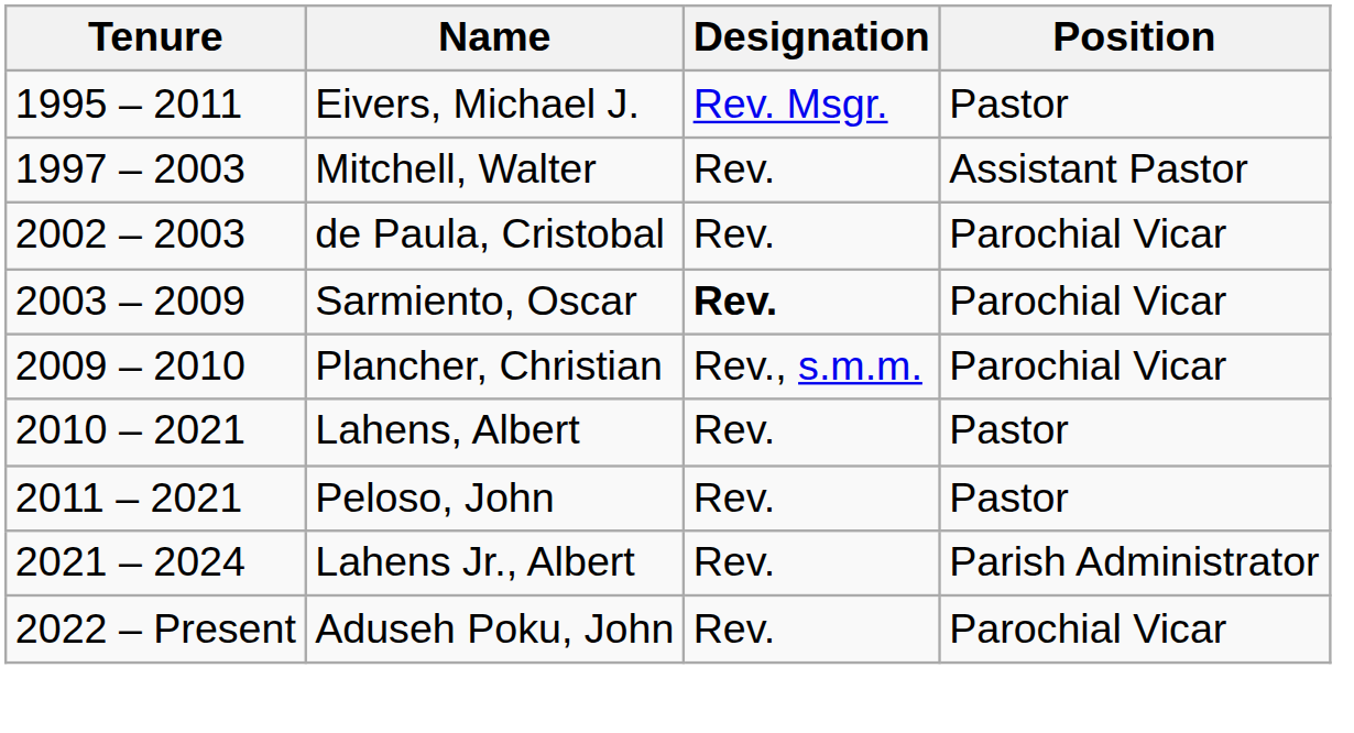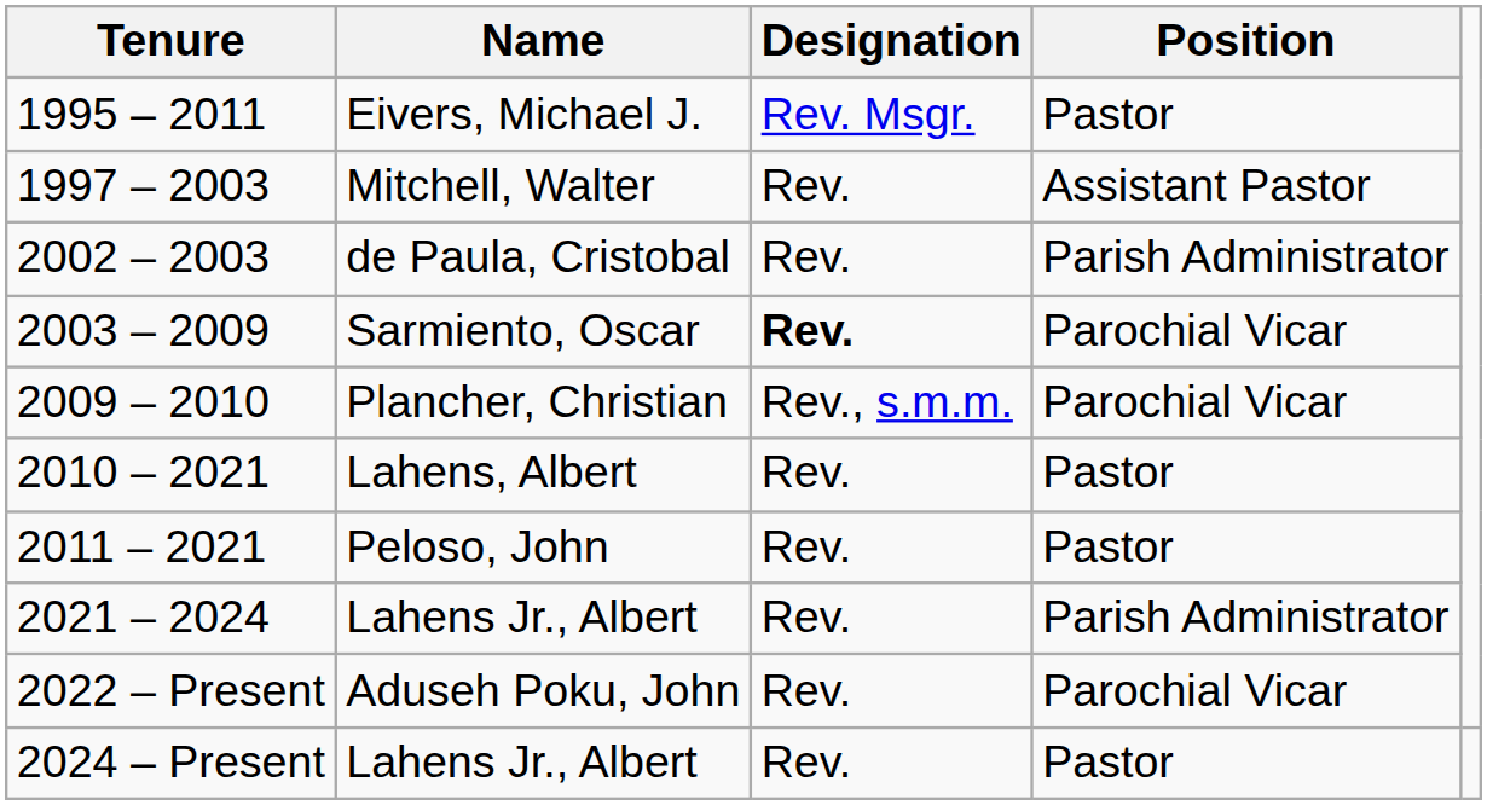 <table class="wikitable sortable">
 <tr>
 <th>Tenure</th>
 <th>Name</th>
 <th>Designation</th>
 <th>Position</th>
 </tr>
 <tr>
 <td>1995 – 2011</td>
 <td>Eivers, Michael J.</td>
 <td><a href='#'>Rev. Msgr.</a></td>
 <td>Pastor</td>
 </tr>
 <tr>
 <td>1997 – 2003</td>
 <td>Mitchell, Walter</td>
 <td>Rev.</td>
 <td>Assistant Pastor</td>
 </tr>
 <tr>
 <td>2002 – 2003</td>
 <td>de Paula, Cristobal</td>
 <td>Rev.</td>
-<td>Parochial Vicar</td>
+<td>Parish Administrator</td>
 </tr>
 <tr>
 <td>2003 – 2009</td>
 <td>Sarmiento, Oscar</td>
 <td><strong>Rev.</strong></td>
 <td>Parochial Vicar</td>
 </tr>
 <tr>
 <td>2009 – 2010</td>
 <td>Plancher, Christian</td>
 <td>Rev., <a href='#'>s.m.m.</a></td>
 <td>Parochial Vicar</td>
 </tr>
 <tr>
 <td>2010 – 2021</td>
 <td>Lahens, Albert</td>
 <td>Rev.</td>
 <td>Pastor</td>
 </tr>
 <tr>
 <td>2011 – 2021</td>
 <td>Peloso, John</td>
 <td>Rev.</td>
 <td>Pastor</td>
 </tr>
 <tr>
 <td>2021 – 2024</td>
 <td>Lahens Jr., Albert</td>
 <td>Rev.</td>
 <td>Parish Administrator</td>
 </tr>
 <tr>
 <td>2022 – Present</td>
 <td>Aduseh Poku, John</td>
 <td>Rev.</td>
 <td>Parochial Vicar</td>
 </tr>
+<tr>
+<td>2024 – Present</td>
+<td>Lahens Jr., Albert</td>
+<td>Rev.</td>
+<td>Pastor</td>
+<td></td>
+</tr>
 </table>
